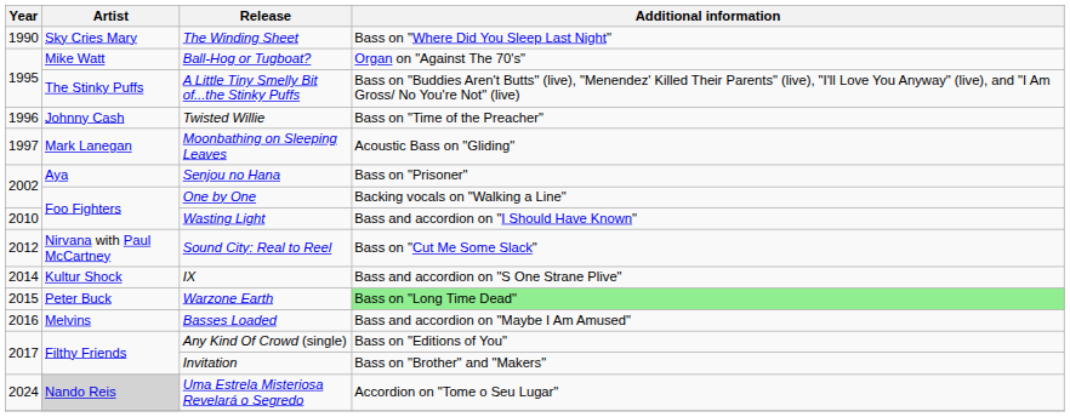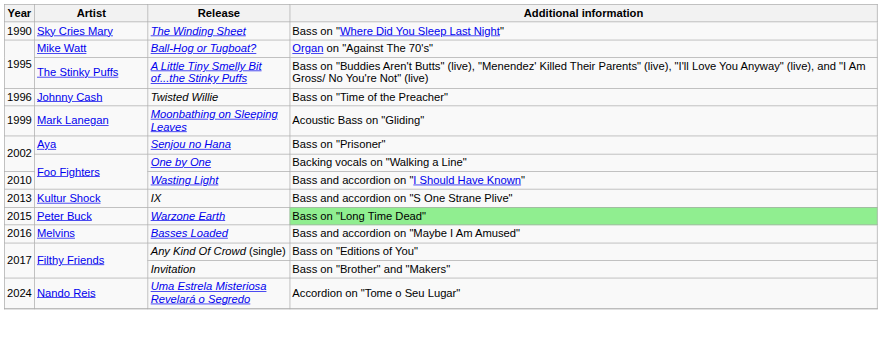 <table class="wikitable">
 <tr>
 <th>Year</th>
 <th width="155">Artist</th>
 <th width="195">Release</th>
 <th>Additional information</th>
 </tr>
 <tr>
 <td align="center" rowspan="1">1990</td>
 <td><a href='#'>Sky Cries Mary</a></td>
 <td><em><a href='#'>The Winding Sheet</a></em></td>
 <td>Bass on "<a href='#'>Where Did You Sleep Last Night</a>"</td>
 </tr>
 <tr>
 <td align="center" rowspan="2">1995</td>
 <td><a href='#'>Mike Watt</a></td>
 <td><em><a href='#'>Ball-Hog or Tugboat?</a></em></td>
 <td><a href='#'>Organ</a> on "Against The 70's"</td>
 </tr>
 <tr>
 <td><a href='#'>The Stinky Puffs</a></td>
 <td><em><a href='#'>A Little Tiny Smelly Bit of...the Stinky Puffs</a></em></td>
 <td>Bass on "Buddies Aren't Butts" (live), "Menendez' Killed Their Parents" (live), "I'll Love You Anyway" (live), and "I Am Gross/ No You're Not" (live)</td>
 </tr>
 <tr>
 <td align="center" rowspan="1">1996</td>
 <td><a href='#'>Johnny Cash</a></td>
 <td><em>Twisted Willie</em></td>
 <td>Bass on "Time of the Preacher"</td>
 </tr>
 <tr>
-<td align="center" rowspan="1">1997</td>
+<td align="center" rowspan="1">1999</td>
 <td><a href='#'>Mark Lanegan</a></td>
 <td><em><a href='#'>Moonbathing on Sleeping Leaves</a></em></td>
 <td>Acoustic Bass on "Gliding"</td>
 </tr>
 <tr>
 <td align="center" rowspan="2">2002</td>
 <td><a href='#'>Aya</a></td>
 <td><em><a href='#'>Senjou no Hana</a></em></td>
 <td>Bass on "Prisoner"</td>
 </tr>
 <tr>
 <td rowspan="2"><a href='#'>Foo Fighters</a></td>
 <td><em><a href='#'>One by One</a></em></td>
 <td>Backing vocals on "Walking a Line"</td>
 </tr>
 <tr>
 <td align="center" rowspan="1">2010</td>
 <td><em><a href='#'>Wasting Light</a></em></td>
 <td>Bass and accordion on "<a href='#'>I Should Have Known</a>"</td>
 </tr>
 <tr>
-<td align="center" rowspan="1">2012</td>
-<td><a href='#'>Nirvana</a> with <a href='#'>Paul McCartney</a></td>
-<td><em><a href='#'>Sound City: Real to Reel</a></em></td>
-<td>Bass on "<a href='#'>Cut Me Some Slack</a>"</td>
-</tr>
-<tr>
-<td align="center" rowspan="1">2014</td>
+<td align="center" rowspan="1">2013</td>
 <td><a href='#'>Kultur Shock</a></td>
 <td><em>IX</em></td>
 <td>Bass and accordion on "S One Strane Plive"</td>
 </tr>
 <tr>
 <td align="center" rowspan="1">2015</td>
 <td><a href='#'>Peter Buck</a></td>
 <td><em><a href='#'>Warzone Earth</a></em></td>
 <td style="background: lightgreen;">Bass on "Long Time Dead"</td>
 </tr>
 <tr>
 <td align="center" rowspan="1">2016</td>
 <td><a href='#'>Melvins</a></td>
 <td><em><a href='#'>Basses Loaded</a></em></td>
 <td>Bass and accordion on "Maybe I Am Amused"</td>
 </tr>
 <tr>
 <td align="center" rowspan="2">2017</td>
 <td rowspan="2"><a href='#'>Filthy Friends</a></td>
 <td><em>Any Kind Of Crowd</em> (single)</td>
 <td>Bass on "Editions of You"</td>
 </tr>
 <tr>
 <td><em>Invitation</em></td>
 <td>Bass on "Brother" and "Makers"</td>
 </tr>
 <tr>
 <td>2024</td>
-<td style="background: lightgrey;"><a href='#'>Nando Reis</a></td>
+<td><a href='#'>Nando Reis</a></td>
 <td><em><a href='#'>Uma Estrela Misteriosa Revelará o Segredo</a></em></td>
 <td>Accordion on "Tome o Seu Lugar"</td>
 </tr>
 <tr>
 </tr>
 </table>
